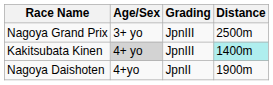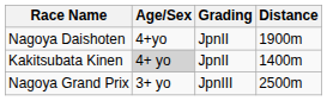 <table class="wikitable">
 <tr>
 <th>Race Name</th>
 <th>Age/Sex</th>
 <th>Grading</th>
 <th>Distance</th>
 </tr>
 <tr>
+<td>Nagoya Daishoten</td>
+<td>4+yo</td>
+<td>JpnII</td>
+<td>1900m</td>
+</tr>
+<tr>
+<td>Kakitsubata Kinen</td>
+<td style="background: lightgrey;">4+ yo</td>
+<td>JpnII</td>
+<td>1400m</td>
+</tr>
+<tr>
 <td>Nagoya Grand Prix</td>
 <td>3+ yo</td>
 <td>JpnIII</td>
 <td>2500m</td>
 </tr>
-<tr>
-<td>Kakitsubata Kinen</td>
-<td style="background: lightgrey;">4+ yo</td>
-<td>JpnIII</td>
-<td style="background: paleturquoise;">1400m</td>
-</tr>
-<tr>
-<td>Nagoya Daishoten</td>
-<td>4+yo</td>
-<td>JpnII</td>
-<td>1900m</td>
-</tr>
 </table>
